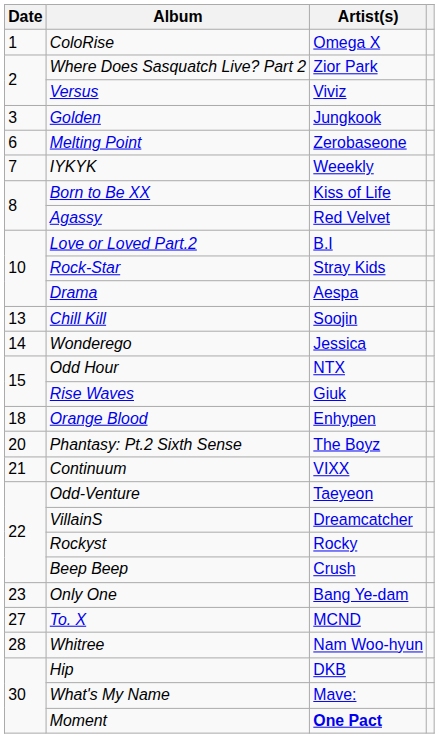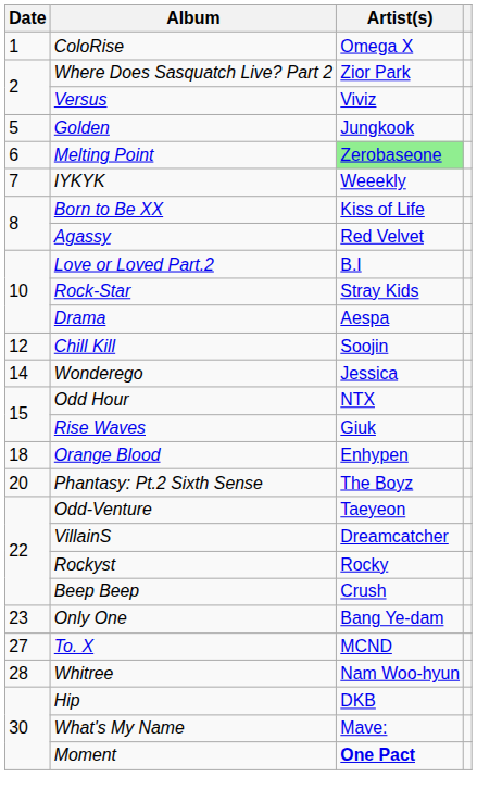 <table class="wikitable">
 <tr>
 <th>Date</th>
 <th>Album</th>
 <th>Artist(s)</th>
 <th></th>
 </tr>
 <tr>
 <td>1</td>
 <td><em>ColoRise</em></td>
 <td><a href='#'>Omega X</a></td>
 <td></td>
 </tr>
 <tr>
 <td rowspan="2">2</td>
 <td><em>Where Does Sasquatch Live? Part 2</em></td>
 <td><a href='#'>Zior Park</a></td>
 <td></td>
 </tr>
 <tr>
 <td><em><a href='#'>Versus</a></em></td>
 <td><a href='#'>Viviz</a></td>
 <td></td>
 </tr>
 <tr>
-<td>3</td>
+<td>5</td>
 <td><em><a href='#'>Golden</a></em></td>
 <td><a href='#'>Jungkook</a></td>
 <td></td>
 </tr>
 <tr>
 <td>6</td>
 <td><em><a href='#'>Melting Point</a></em></td>
-<td><a href='#'>Zerobaseone</a></td>
+<td style="background: lightgreen;"><a href='#'>Zerobaseone</a></td>
 <td></td>
 </tr>
 <tr>
 <td>7</td>
 <td><em>IYKYK</em></td>
 <td><a href='#'>Weeekly</a></td>
 <td></td>
 </tr>
 <tr>
 <td rowspan="2">8</td>
 <td><em><a href='#'>Born to Be XX</a></em></td>
 <td><a href='#'>Kiss of Life</a></td>
 <td></td>
 </tr>
 <tr>
 <td><em><a href='#'>Agassy</a></em></td>
 <td><a href='#'>Red Velvet</a></td>
 <td></td>
 </tr>
 <tr>
 <td rowspan="3">10</td>
 <td><em><a href='#'>Love or Loved Part.2</a></em></td>
 <td><a href='#'>B.I</a></td>
 <td></td>
 </tr>
 <tr>
 <td><em><a href='#'>Rock-Star</a></em></td>
 <td><a href='#'>Stray Kids</a></td>
 <td></td>
 </tr>
 <tr>
 <td><em><a href='#'>Drama</a></em></td>
 <td><a href='#'>Aespa</a></td>
 <td></td>
 </tr>
 <tr>
-<td>13</td>
+<td>12</td>
 <td><em><a href='#'>Chill Kill</a></em></td>
 <td><a href='#'>Soojin</a></td>
 <td></td>
 </tr>
 <tr>
 <td>14</td>
 <td><em>Wonderego</em></td>
 <td><a href='#'>Jessica</a></td>
 <td></td>
 </tr>
 <tr>
 <td rowspan="2">15</td>
 <td><em>Odd Hour</em></td>
 <td><a href='#'>NTX</a></td>
 <td></td>
 </tr>
 <tr>
 <td><em><a href='#'>Rise Waves</a></em></td>
 <td><a href='#'>Giuk</a></td>
 <td></td>
 </tr>
 <tr>
 <td>18</td>
 <td><em><a href='#'>Orange Blood</a></em></td>
 <td><a href='#'>Enhypen</a></td>
 <td></td>
 </tr>
 <tr>
 <td>20</td>
 <td><em>Phantasy: Pt.2 Sixth Sense</em></td>
 <td><a href='#'>The Boyz</a></td>
-<td></td>
-</tr>
-<tr>
-<td>21</td>
-<td><em>Continuum</em></td>
-<td><a href='#'>VIXX</a></td>
 <td></td>
 </tr>
 <tr>
 <td rowspan="4">22</td>
 <td><em>Odd-Venture</em></td>
 <td><a href='#'>Taeyeon</a></td>
 <td></td>
 </tr>
 <tr>
 <td><em>VillainS</em></td>
 <td><a href='#'>Dreamcatcher</a></td>
 <td></td>
 </tr>
 <tr>
 <td><em>Rockyst</em></td>
 <td><a href='#'>Rocky</a></td>
 <td></td>
 </tr>
 <tr>
 <td><em>Beep Beep</em></td>
 <td><a href='#'>Crush</a></td>
 <td></td>
 </tr>
 <tr>
 <td>23</td>
 <td><em>Only One</em></td>
 <td><a href='#'>Bang Ye-dam</a></td>
 <td></td>
 </tr>
 <tr>
 <td>27</td>
 <td><em><a href='#'>To. X</a></em></td>
 <td><a href='#'>MCND</a></td>
 <td></td>
 </tr>
 <tr>
 <td>28</td>
 <td><em>Whitree</em></td>
 <td><a href='#'>Nam Woo-hyun</a></td>
 <td></td>
 </tr>
 <tr>
 <td rowspan="3">30</td>
 <td><em>Hip</em></td>
 <td><a href='#'>DKB</a></td>
 <td></td>
 </tr>
 <tr>
 <td><em>What's My Name</em></td>
 <td><a href='#'>Mave:</a></td>
 <td></td>
 </tr>
 <tr>
 <td><em>Moment</em></td>
 <td><strong><a href='#'>One Pact</a></strong></td>
 <td></td>
 </tr>
 </table>
